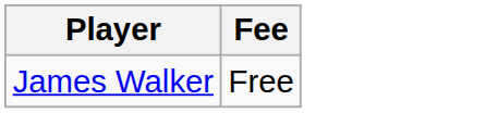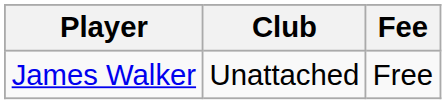 <table class="wikitable" style="text-align: center">
 <tr>
 <th>Player</th>
+<th>Club</th>
 <th>Fee</th>
 </tr>
 <tr>
 <td><a href='#'>James Walker</a></td>
+<td>Unattached</td>
 <td>Free</td>
 </tr>
 </table>
